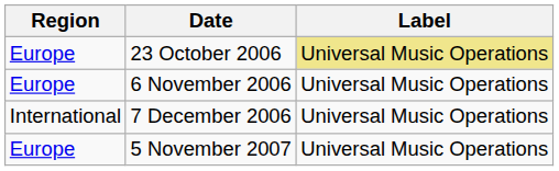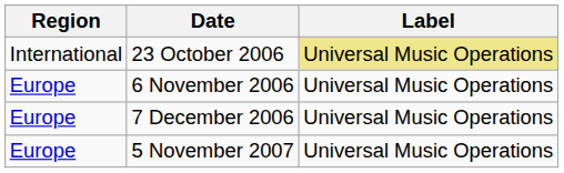 <table class="wikitable">
 <tr>
 <th align="center">Region</th>
 <th align="center">Date</th>
 <th align="center">Label</th>
 </tr>
 <tr>
-<td align="left"><a href='#'>Europe</a></td>
+<td align="left">International</td>
 <td align="left">23 October 2006</td>
 <td align="left" style="background: khaki;">Universal Music Operations</td>
 </tr>
 <tr>
 <td align="left"><a href='#'>Europe</a></td>
 <td align="left">6 November 2006</td>
 <td align="left">Universal Music Operations</td>
 </tr>
 <tr>
-<td align="left">International</td>
+<td align="left"><a href='#'>Europe</a></td>
 <td align="left">7 December 2006</td>
 <td align="left">Universal Music Operations</td>
 </tr>
 <tr>
 <td align="left"><a href='#'>Europe</a></td>
 <td align="left">5 November 2007</td>
 <td align="left">Universal Music Operations</td>
 </tr>
 </table>
